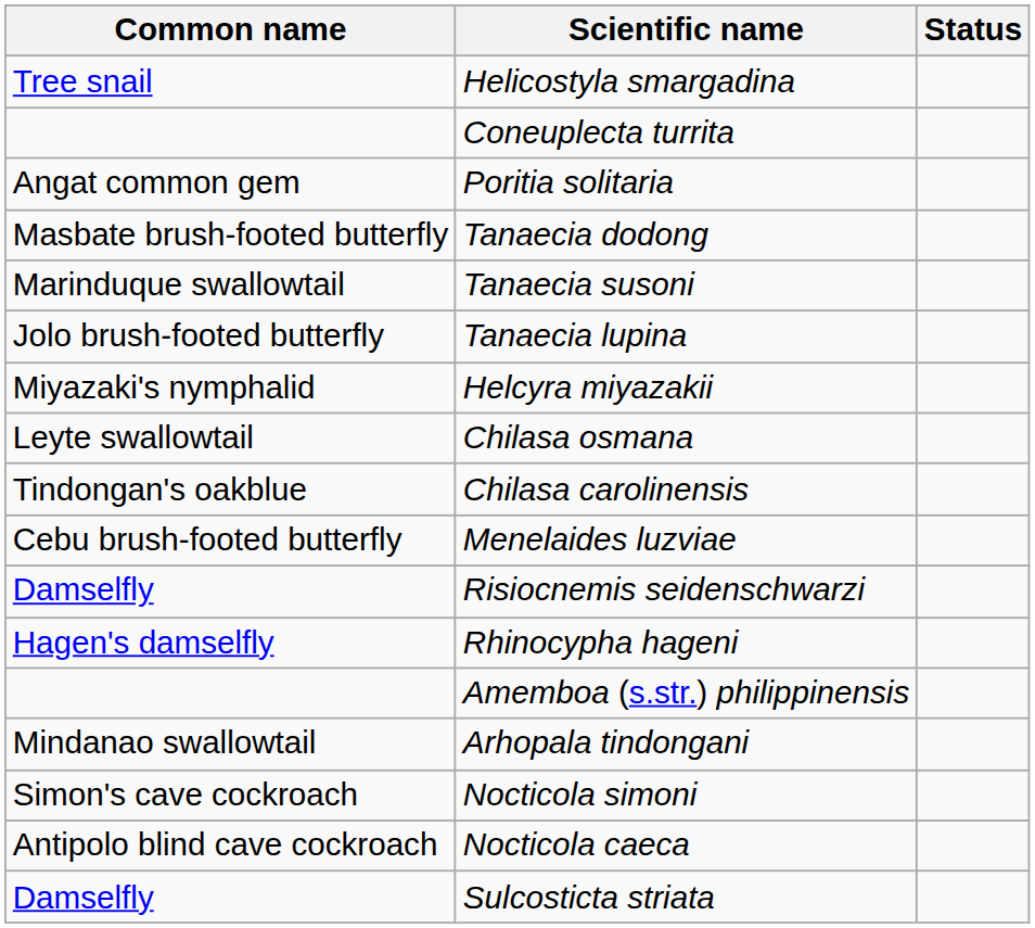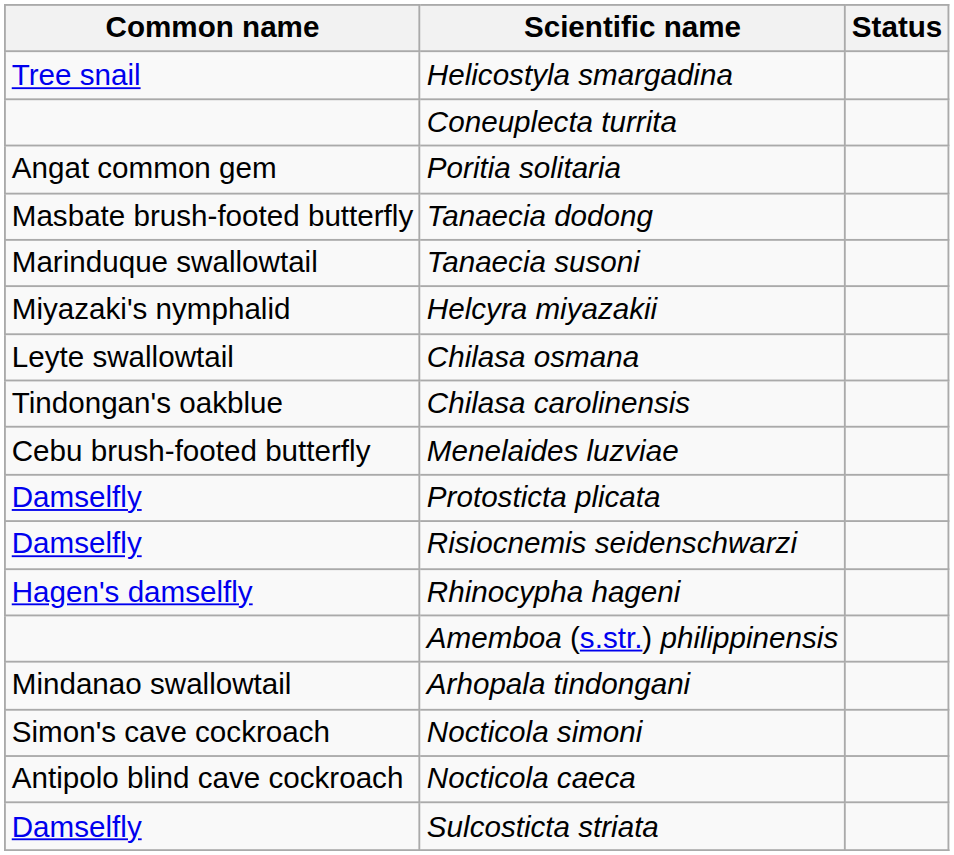 <table class="wikitable sortable">
 <tr>
 <th>Common name</th>
 <th>Scientific name</th>
 <th>Status</th>
 </tr>
 <tr>
 <td><a href='#'>Tree snail</a></td>
 <td><em>Helicostyla smargadina</em></td>
 <td align=center></td>
 </tr>
 <tr>
 <td></td>
 <td><em>Coneuplecta turrita</em></td>
 <td align=center></td>
 </tr>
 <tr>
 <td>Angat common gem</td>
 <td><em>Poritia solitaria</em></td>
 <td align=center></td>
 </tr>
 <tr>
 <td>Masbate brush-footed butterfly</td>
 <td><em>Tanaecia dodong</em></td>
 <td align=center></td>
 </tr>
 <tr>
 <td>Marinduque swallowtail</td>
 <td><em>Tanaecia susoni</em></td>
 <td align=center></td>
 </tr>
 <tr>
-<td>Jolo brush-footed butterfly</td>
-<td><em>Tanaecia lupina</em></td>
-<td align=center></td>
-</tr>
-<tr>
 <td>Miyazaki's nymphalid</td>
 <td><em>Helcyra miyazakii</em></td>
 <td align=center></td>
 </tr>
 <tr>
 <td>Leyte swallowtail</td>
 <td><em>Chilasa osmana</em></td>
 <td align=center></td>
 </tr>
 <tr>
 <td>Tindongan's oakblue</td>
 <td><em>Chilasa carolinensis</em></td>
 <td align=center></td>
 </tr>
 <tr>
 <td>Cebu brush-footed butterfly</td>
 <td><em>Menelaides luzviae</em></td>
+<td align=center></td>
+</tr>
+<tr>
+<td><a href='#'>Damselfly</a></td>
+<td><em>Protosticta plicata</em></td>
 <td align=center></td>
 </tr>
 <tr>
 <td><a href='#'>Damselfly</a></td>
 <td><em>Risiocnemis seidenschwarzi</em></td>
 <td align=center></td>
 </tr>
 <tr>
 <td><a href='#'>Hagen's damselfly</a></td>
 <td><em>Rhinocypha hageni</em></td>
 <td align=center></td>
 </tr>
 <tr>
 <td></td>
 <td><em>Amemboa</em> (<a href='#'>s.str.</a>) <em>philippinensis</em></td>
 <td align=center></td>
 </tr>
 <tr>
 <td>Mindanao swallowtail</td>
 <td><em>Arhopala tindongani</em></td>
 <td align=center></td>
 </tr>
 <tr>
 <td>Simon's cave cockroach</td>
 <td><em>Nocticola simoni</em></td>
 <td align=center></td>
 </tr>
 <tr>
 <td>Antipolo blind cave cockroach</td>
 <td><em>Nocticola caeca</em></td>
 <td align=center></td>
 </tr>
 <tr>
 <td><a href='#'>Damselfly</a></td>
 <td><em>Sulcosticta striata</em></td>
 <td align=center></td>
 </tr>
 <tr>
 </tr>
 </table>
